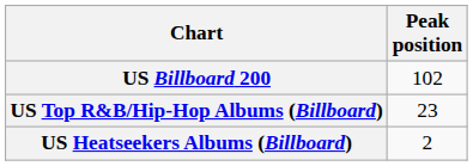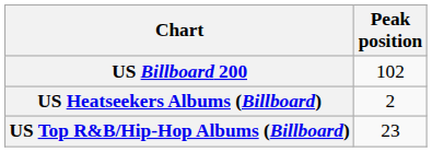 <table class="wikitable plainrowheaders sortable" style="text-align:center;" border="1">
 <tr>
 <th scope="col">Chart</th>
 <th scope="col">Peak<br>position</th>
 </tr>
 <tr>
 <th scope="row">US <a href='#'><em>Billboard</em> 200</a></th>
 <td>102</td>
 </tr>
 <tr>
+<th scope="row">US <a href='#'>Heatseekers Albums</a> (<em><a href='#'>Billboard</a></em>)</th>
+<td>2</td>
+</tr>
+<tr>
 <th scope="row">US <a href='#'>Top R&B/Hip-Hop Albums</a> (<em><a href='#'>Billboard</a></em>)</th>
 <td>23</td>
 </tr>
-<tr>
-<th scope="row">US <a href='#'>Heatseekers Albums</a> (<em><a href='#'>Billboard</a></em>)</th>
-<td>2</td>
-</tr>
 </table>
